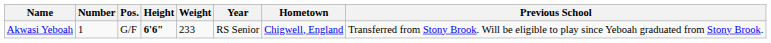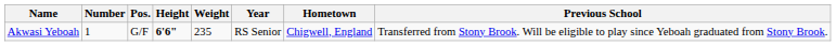 <table class="wikitable sortable" border="1">
 <tr>
 <th>Name</th>
 <th>Number</th>
 <th>Pos.</th>
 <th>Height</th>
 <th>Weight</th>
 <th>Year</th>
 <th>Hometown</th>
 <th class="unsortable">Previous School</th>
 </tr>
 <tr>
 <td><a href='#'>Akwasi Yeboah</a></td>
 <td>1</td>
 <td>G/F</td>
 <td><strong>6'6"</strong></td>
-<td>233</td>
+<td>235</td>
 <td>RS Senior</td>
 <td><a href='#'>Chigwell, England</a></td>
 <td>Transferred from <a href='#'>Stony Brook</a>. Will be eligible to play since Yeboah graduated from <a href='#'>Stony Brook</a>.</td>
 </tr>
 </table>
